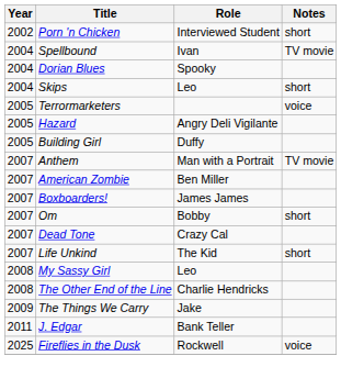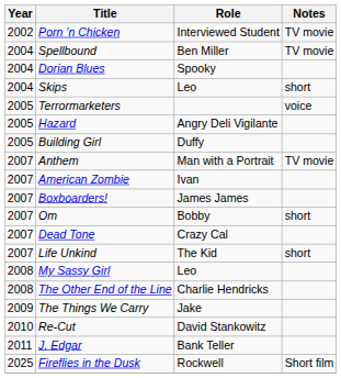 <table class="wikitable sortable">
 <tr>
 <th>Year</th>
 <th>Title</th>
 <th>Role</th>
 <th class="unsortable">Notes</th>
 </tr>
 <tr>
 <td>2002</td>
 <td><em><a href='#'>Porn 'n Chicken</a></em></td>
 <td>Interviewed Student</td>
-<td>short</td>
+<td>TV movie</td>
 </tr>
 <tr>
 <td>2004</td>
 <td><em>Spellbound</em></td>
-<td>Ivan</td>
+<td>Ben Miller</td>
 <td>TV movie</td>
 </tr>
 <tr>
 <td>2004</td>
 <td><em><a href='#'>Dorian Blues</a></em></td>
 <td>Spooky</td>
 <td></td>
 </tr>
 <tr>
 <td>2004</td>
 <td><em>Skips</em></td>
 <td>Leo</td>
 <td>short</td>
 </tr>
 <tr>
 <td>2005</td>
 <td><em>Terrormarketers</em></td>
 <td></td>
 <td>voice</td>
 </tr>
 <tr>
 <td>2005</td>
 <td><em><a href='#'>Hazard</a></em></td>
 <td>Angry Deli Vigilante</td>
 <td></td>
 </tr>
 <tr>
 <td>2005</td>
 <td><em>Building Girl</em></td>
 <td>Duffy</td>
 <td></td>
 </tr>
 <tr>
 <td>2007</td>
 <td><em>Anthem</em></td>
 <td>Man with a Portrait</td>
 <td>TV movie</td>
 </tr>
 <tr>
 <td>2007</td>
 <td><em><a href='#'>American Zombie</a></em></td>
-<td>Ben Miller</td>
+<td>Ivan</td>
 <td></td>
 </tr>
 <tr>
 <td>2007</td>
 <td><em><a href='#'>Boxboarders!</a></em></td>
 <td>James James</td>
 <td></td>
 </tr>
 <tr>
 <td>2007</td>
 <td><em>Om</em></td>
 <td>Bobby</td>
 <td>short</td>
 </tr>
 <tr>
 <td>2007</td>
 <td><em><a href='#'>Dead Tone</a></em></td>
 <td>Crazy Cal</td>
 <td></td>
 </tr>
 <tr>
 <td>2007</td>
 <td><em>Life Unkind</em></td>
 <td>The Kid</td>
 <td>short</td>
 </tr>
 <tr>
 <td>2008</td>
 <td><em><a href='#'>My Sassy Girl</a></em></td>
 <td>Leo</td>
 <td></td>
 </tr>
 <tr>
 <td>2008</td>
 <td><em><a href='#'>The Other End of the Line</a></em></td>
 <td>Charlie Hendricks</td>
 <td></td>
 </tr>
 <tr>
 <td>2009</td>
 <td><em>The Things We Carry</em></td>
 <td>Jake</td>
 <td></td>
 </tr>
 <tr>
+<td>2010</td>
+<td><em>Re-Cut</em></td>
+<td>David Stankowitz</td>
+<td></td>
+</tr>
+<tr>
 <td>2011</td>
 <td><em><a href='#'>J. Edgar</a></em></td>
 <td>Bank Teller</td>
 <td></td>
 </tr>
 <tr>
 <td>2025</td>
 <td><a href='#'><em>Fireflies in the Dusk</em></a></td>
 <td>Rockwell</td>
-<td>voice</td>
+<td>Short film</td>
 </tr>
 <tr>
 </tr>
 </table>
